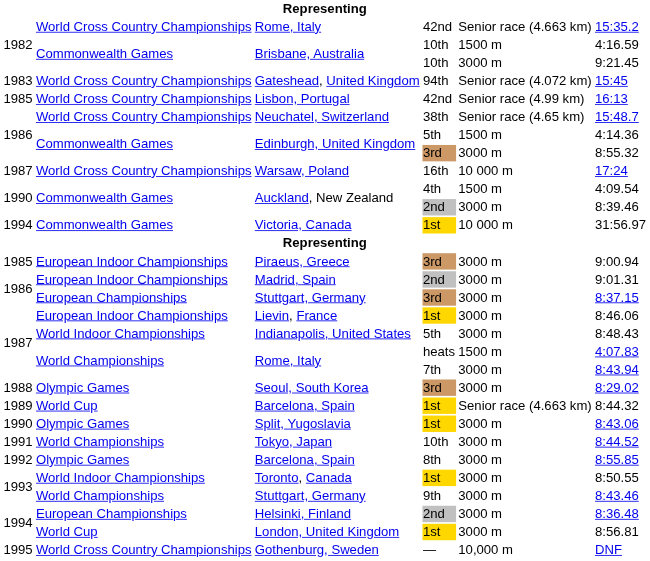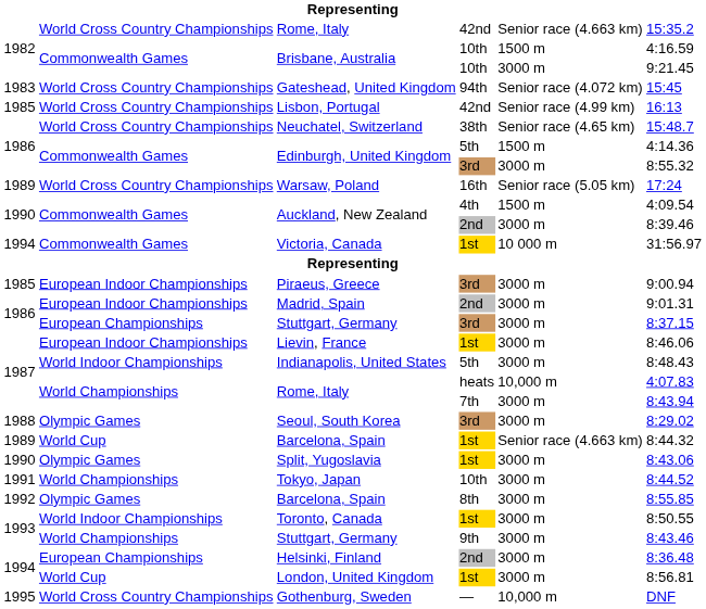 <table>
 <tr>
 <th colspan="6">Representing </th>
 </tr>
 <tr>
 <td rowspan=3>1982</td>
 <td><a href='#'>World Cross Country Championships</a></td>
 <td><a href='#'>Rome, Italy</a></td>
 <td>42nd</td>
 <td>Senior race (4.663 km)</td>
 <td><a href='#'>15:35.2</a></td>
 </tr>
 <tr>
 <td rowspan=2><a href='#'>Commonwealth Games</a></td>
 <td rowspan=2><a href='#'>Brisbane, Australia</a></td>
 <td>10th</td>
 <td>1500  m</td>
 <td>4:16.59</td>
 </tr>
 <tr>
 <td>10th</td>
 <td>3000 m</td>
 <td>9:21.45</td>
 </tr>
 <tr>
 <td>1983</td>
 <td><a href='#'>World Cross Country Championships</a></td>
 <td><a href='#'>Gateshead</a>, <a href='#'>United Kingdom</a></td>
 <td>94th</td>
 <td>Senior race (4.072 km)</td>
 <td><a href='#'>15:45</a></td>
 </tr>
 <tr>
 <td>1985</td>
 <td><a href='#'>World Cross Country Championships</a></td>
 <td><a href='#'>Lisbon, Portugal</a></td>
 <td>42nd</td>
 <td>Senior race (4.99 km)</td>
 <td><a href='#'>16:13</a></td>
 </tr>
 <tr>
 <td rowspan=3>1986</td>
 <td><a href='#'>World Cross Country Championships</a></td>
 <td><a href='#'>Neuchatel, Switzerland</a></td>
 <td>38th</td>
 <td>Senior race (4.65 km)</td>
 <td><a href='#'>15:48.7</a></td>
 </tr>
 <tr>
 <td rowspan=2><a href='#'>Commonwealth Games</a></td>
 <td rowspan=2><a href='#'>Edinburgh, United Kingdom</a></td>
 <td>5th</td>
 <td>1500 m</td>
 <td>4:14.36</td>
 </tr>
 <tr>
 <td bgcolor="cc9966">3rd</td>
 <td>3000 m</td>
 <td>8:55.32</td>
 </tr>
 <tr>
-<td>1987</td>
+<td>1989</td>
 <td><a href='#'>World Cross Country Championships</a></td>
 <td><a href='#'>Warsaw, Poland</a></td>
 <td>16th</td>
-<td>10 000 m</td>
+<td>Senior race (5.05 km)</td>
 <td><a href='#'>17:24</a></td>
 </tr>
 <tr>
 <td rowspan=2>1990</td>
 <td rowspan=2><a href='#'>Commonwealth Games</a></td>
 <td rowspan=2><a href='#'>Auckland</a>, New Zealand</td>
 <td>4th</td>
 <td>1500 m</td>
 <td>4:09.54</td>
 </tr>
 <tr>
 <td bgcolor="silver">2nd</td>
 <td>3000 m</td>
 <td>8:39.46</td>
 </tr>
 <tr>
 <td>1994</td>
 <td><a href='#'>Commonwealth Games</a></td>
 <td><a href='#'>Victoria, Canada</a></td>
 <td bgcolor="gold">1st</td>
 <td>10 000 m</td>
 <td>31:56.97</td>
 </tr>
 <tr>
 <th colspan="6">Representing </th>
 </tr>
 <tr>
 <td>1985</td>
 <td><a href='#'>European Indoor Championships</a></td>
 <td><a href='#'>Piraeus, Greece</a></td>
 <td bgcolor="cc9966">3rd</td>
 <td>3000 m</td>
 <td>9:00.94</td>
 </tr>
 <tr>
 <td rowspan=2>1986</td>
 <td><a href='#'>European Indoor Championships</a></td>
 <td><a href='#'>Madrid, Spain</a></td>
 <td bgcolor="silver">2nd</td>
 <td>3000 m</td>
 <td>9:01.31</td>
 </tr>
 <tr>
 <td><a href='#'>European Championships</a></td>
 <td><a href='#'>Stuttgart, Germany</a></td>
 <td bgcolor="cc9966">3rd</td>
 <td>3000 m</td>
 <td><a href='#'>8:37.15</a></td>
 </tr>
 <tr>
 <td rowspan=4>1987</td>
 <td><a href='#'>European Indoor Championships</a></td>
 <td><a href='#'>Lievin</a>, <a href='#'>France</a></td>
 <td bgcolor="gold">1st</td>
 <td>3000 m</td>
 <td>8:46.06</td>
 </tr>
 <tr>
 <td><a href='#'>World Indoor Championships</a></td>
 <td><a href='#'>Indianapolis, United States</a></td>
 <td>5th</td>
 <td>3000 m</td>
 <td>8:48.43</td>
 </tr>
 <tr>
 <td rowspan=2><a href='#'>World Championships</a></td>
 <td rowspan=2><a href='#'>Rome, Italy</a></td>
 <td>heats</td>
-<td>1500 m</td>
+<td>10,000 m</td>
 <td><a href='#'>4:07.83</a></td>
 </tr>
 <tr>
 <td>7th</td>
 <td>3000 m</td>
 <td><a href='#'>8:43.94</a></td>
 </tr>
 <tr>
 <td>1988</td>
 <td><a href='#'>Olympic Games</a></td>
 <td><a href='#'>Seoul, South Korea</a></td>
 <td bgcolor="cc9966">3rd</td>
 <td>3000 m</td>
 <td><a href='#'>8:29.02</a></td>
 </tr>
 <tr>
 <td>1989</td>
 <td><a href='#'>World Cup</a></td>
 <td><a href='#'>Barcelona, Spain</a></td>
 <td bgcolor="gold">1st</td>
 <td>Senior race (4.663 km)</td>
 <td>8:44.32</td>
 </tr>
 <tr>
 <td>1990</td>
 <td><a href='#'>Olympic Games</a></td>
 <td><a href='#'>Split, Yugoslavia</a></td>
 <td bgcolor="gold">1st</td>
 <td>3000 m</td>
 <td><a href='#'>8:43.06</a></td>
 </tr>
 <tr>
 <td>1991</td>
 <td><a href='#'>World Championships</a></td>
 <td><a href='#'>Tokyo, Japan</a></td>
 <td>10th</td>
 <td>3000 m</td>
 <td><a href='#'>8:44.52</a></td>
 </tr>
 <tr>
 <td>1992</td>
 <td><a href='#'>Olympic Games</a></td>
 <td><a href='#'>Barcelona, Spain</a></td>
 <td>8th</td>
 <td>3000 m</td>
 <td><a href='#'>8:55.85</a></td>
 </tr>
 <tr>
 <td rowspan=2>1993</td>
 <td><a href='#'>World Indoor Championships</a></td>
 <td><a href='#'>Toronto</a>, <a href='#'>Canada</a></td>
 <td bgcolor="gold">1st</td>
 <td>3000 m</td>
 <td>8:50.55</td>
 </tr>
 <tr>
 <td><a href='#'>World Championships</a></td>
 <td><a href='#'>Stuttgart, Germany</a></td>
 <td>9th</td>
 <td>3000 m</td>
 <td><a href='#'>8:43.46</a></td>
 </tr>
 <tr>
 <td rowspan=2>1994</td>
 <td><a href='#'>European Championships</a></td>
 <td><a href='#'>Helsinki, Finland</a></td>
 <td bgcolor="silver">2nd</td>
 <td>3000 m</td>
 <td><a href='#'>8:36.48</a></td>
 </tr>
 <tr>
 <td><a href='#'>World Cup</a></td>
 <td><a href='#'>London, United Kingdom</a></td>
 <td bgcolor="gold">1st</td>
 <td>3000 m</td>
 <td>8:56.81</td>
 </tr>
 <tr>
 <td>1995</td>
 <td><a href='#'>World Cross Country Championships</a></td>
 <td><a href='#'>Gothenburg, Sweden</a></td>
 <td>—</td>
 <td>10,000 m</td>
 <td><a href='#'>DNF</a></td>
 </tr>
 </table>
